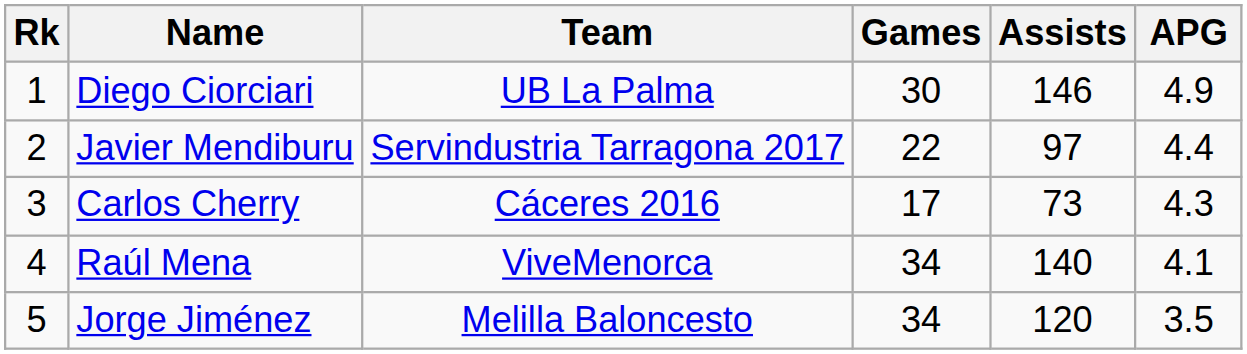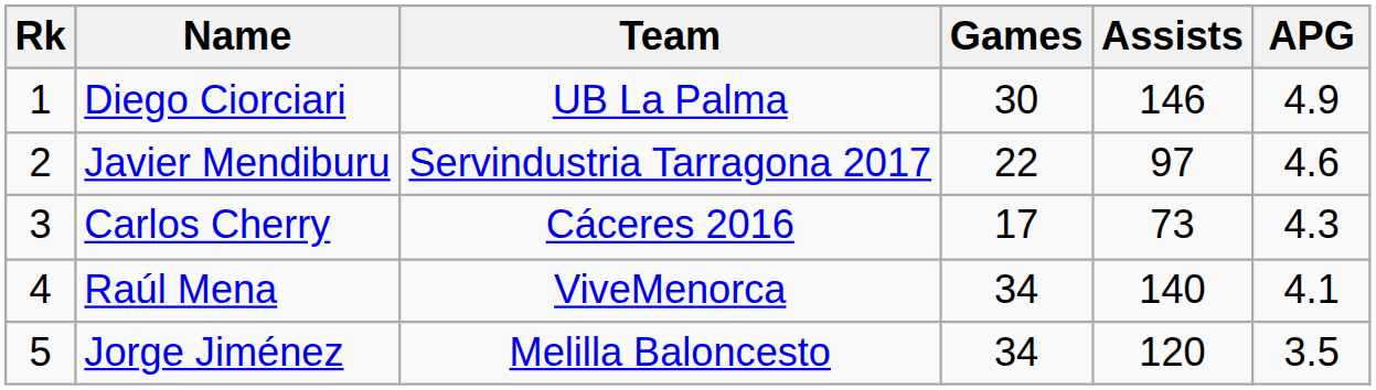 <table class="wikitable" style="text-align: center;">
 <tr>
 <th>Rk</th>
 <th>Name</th>
 <th>Team</th>
 <th>Games</th>
 <th>Assists</th>
 <th width=40>APG</th>
 </tr>
 <tr>
 <td>1</td>
 <td align="left"> <a href='#'>Diego Ciorciari</a></td>
 <td><a href='#'>UB La Palma</a></td>
 <td>30</td>
 <td>146</td>
 <td>4.9</td>
 </tr>
 <tr>
 <td>2</td>
 <td align="left"> <a href='#'>Javier Mendiburu</a></td>
 <td><a href='#'>Servindustria Tarragona 2017</a></td>
 <td>22</td>
 <td>97</td>
-<td>4.4</td>
+<td>4.6</td>
 </tr>
 <tr>
 <td>3</td>
 <td align="left"> <a href='#'>Carlos Cherry</a></td>
 <td><a href='#'>Cáceres 2016</a></td>
 <td>17</td>
 <td>73</td>
 <td>4.3</td>
 </tr>
 <tr>
 <td>4</td>
 <td align="left"> <a href='#'>Raúl Mena</a></td>
 <td><a href='#'>ViveMenorca</a></td>
 <td>34</td>
 <td>140</td>
 <td>4.1</td>
 </tr>
 <tr>
 <td>5</td>
 <td align="left"> <a href='#'>Jorge Jiménez</a></td>
 <td><a href='#'>Melilla Baloncesto</a></td>
 <td>34</td>
 <td>120</td>
 <td>3.5</td>
 </tr>
 </table>
